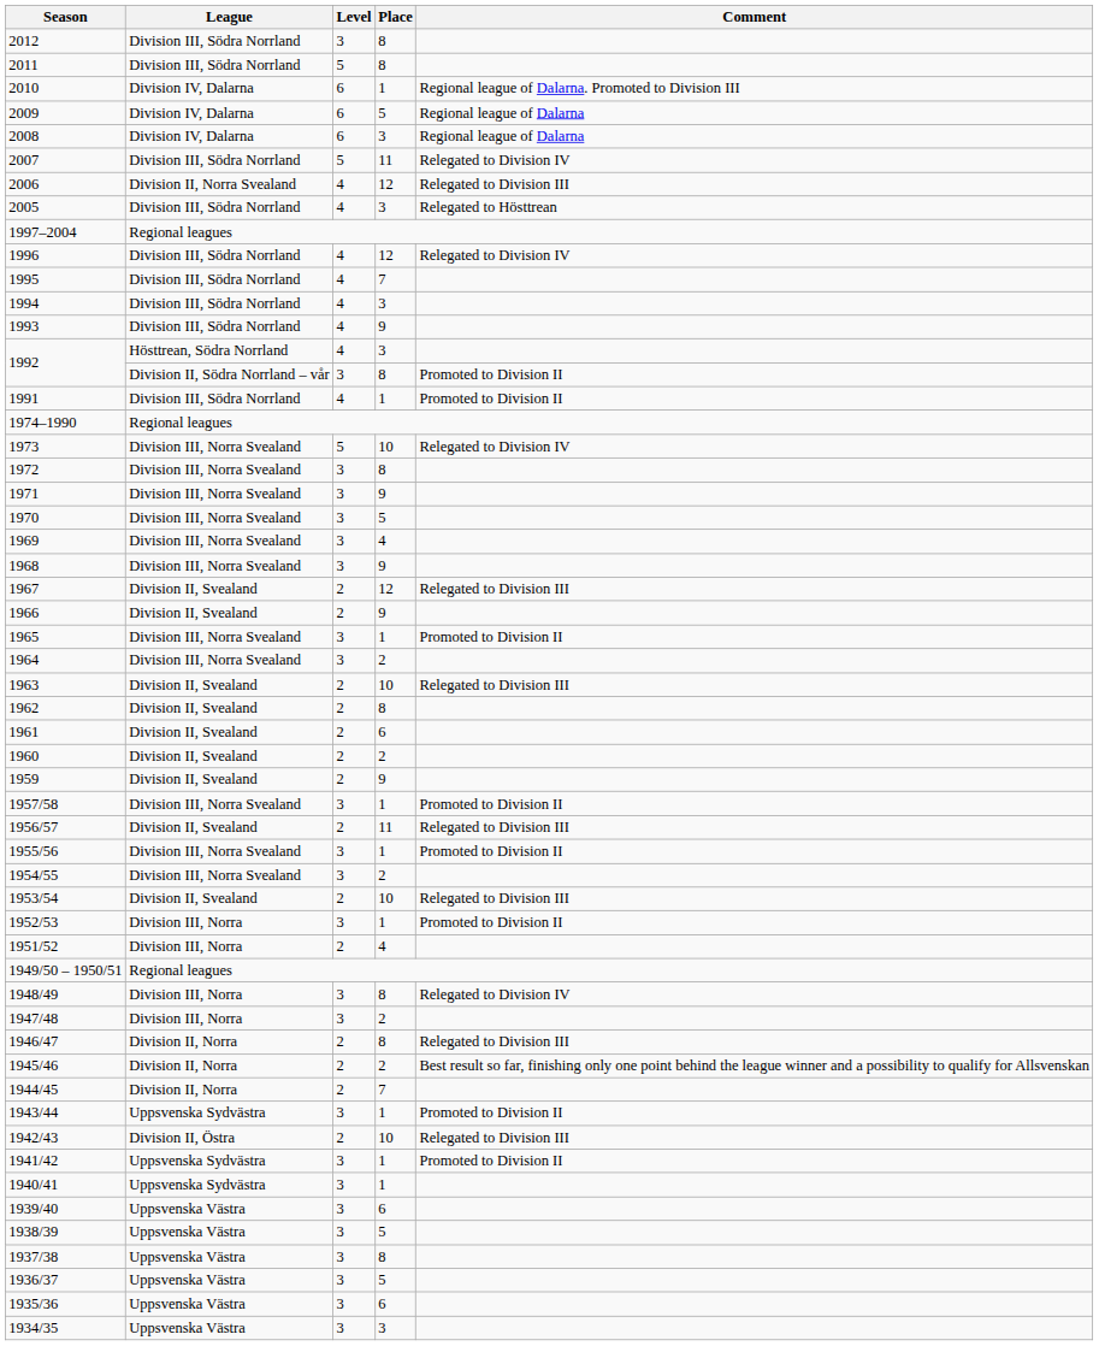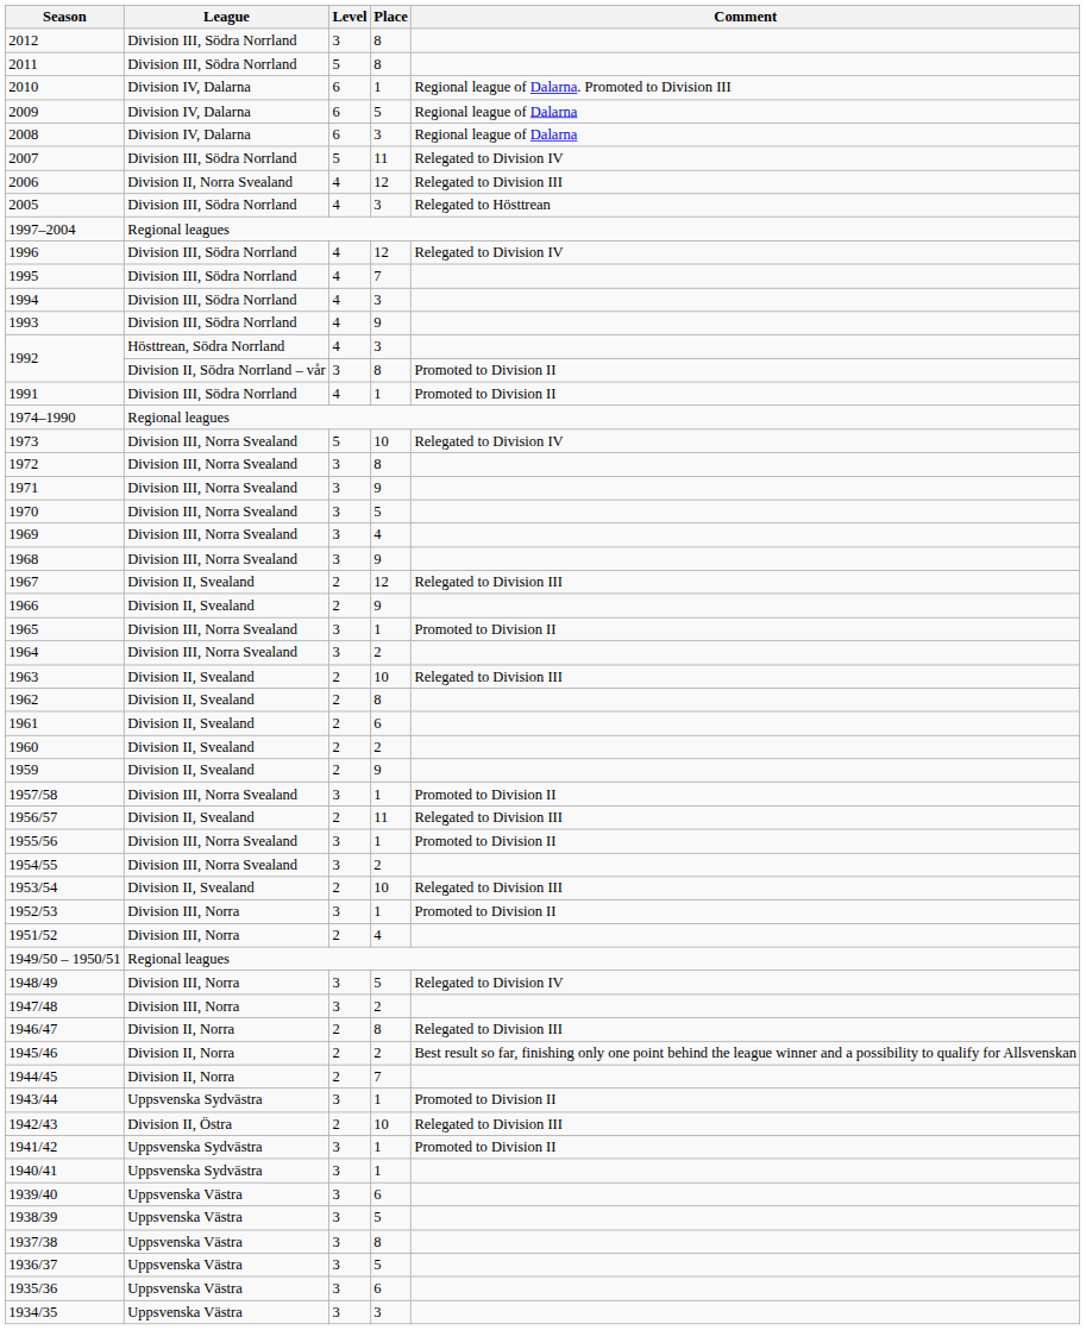 <table class="wikitable">
 <tr>
 <th>Season</th>
 <th>League</th>
 <th>Level</th>
 <th>Place</th>
 <th>Comment</th>
 </tr>
 <tr ---->
 <td>2012</td>
 <td>Division III, Södra Norrland</td>
 <td>3</td>
 <td>8</td>
 <td> </td>
 </tr>
 <tr ---->
 <td>2011</td>
 <td>Division III, Södra Norrland</td>
 <td>5</td>
 <td>8</td>
 <td> </td>
 </tr>
 <tr ---->
 <td>2010</td>
 <td>Division IV, Dalarna</td>
 <td>6</td>
 <td>1</td>
 <td>Regional league of <a href='#'>Dalarna</a>. Promoted to Division III</td>
 </tr>
 <tr ---->
 <td>2009</td>
 <td>Division IV, Dalarna</td>
 <td>6</td>
 <td>5</td>
 <td>Regional league of <a href='#'>Dalarna</a></td>
 </tr>
 <tr ---->
 <td>2008</td>
 <td>Division IV, Dalarna</td>
 <td>6</td>
 <td>3</td>
 <td>Regional league of <a href='#'>Dalarna</a></td>
 </tr>
 <tr ---->
 <td>2007</td>
 <td>Division III, Södra Norrland</td>
 <td>5</td>
 <td>11</td>
 <td>Relegated to Division IV</td>
 </tr>
 <tr ---->
 <td>2006</td>
 <td>Division II, Norra Svealand</td>
 <td>4</td>
 <td>12</td>
 <td>Relegated to Division III</td>
 </tr>
 <tr ---->
 <td>2005</td>
 <td>Division III, Södra Norrland</td>
 <td>4</td>
 <td>3</td>
 <td>Relegated to Hösttrean</td>
 </tr>
 <tr ---->
 <td>1997–2004</td>
 <td colspan="4">Regional leagues</td>
 </tr>
 <tr ---->
 <td>1996</td>
 <td>Division III, Södra Norrland</td>
 <td>4</td>
 <td>12</td>
 <td>Relegated to Division IV</td>
 </tr>
 <tr ---->
 <td>1995</td>
 <td>Division III, Södra Norrland</td>
 <td>4</td>
 <td>7</td>
 <td> </td>
 </tr>
 <tr ---->
 <td>1994</td>
 <td>Division III, Södra Norrland</td>
 <td>4</td>
 <td>3</td>
 <td> </td>
 </tr>
 <tr ---->
 <td>1993</td>
 <td>Division III, Södra Norrland</td>
 <td>4</td>
 <td>9</td>
 <td> </td>
 </tr>
 <tr ---->
 <td rowspan="2">1992</td>
 <td>Hösttrean, Södra Norrland</td>
 <td>4</td>
 <td>3</td>
 <td> </td>
 </tr>
 <tr ---->
 <td>Division II, Södra Norrland – vår</td>
 <td>3</td>
 <td>8</td>
 <td>Promoted to Division II</td>
 </tr>
 <tr ---->
 <td>1991</td>
 <td>Division III, Södra Norrland</td>
 <td>4</td>
 <td>1</td>
 <td>Promoted to Division II</td>
 </tr>
 <tr ---->
 <td>1974–1990</td>
 <td colspan="4">Regional leagues</td>
 </tr>
 <tr ---->
 <td>1973</td>
 <td>Division III, Norra Svealand</td>
 <td>5</td>
 <td>10</td>
 <td>Relegated to Division IV</td>
 </tr>
 <tr ---->
 <td>1972</td>
 <td>Division III, Norra Svealand</td>
 <td>3</td>
 <td>8</td>
 <td> </td>
 </tr>
 <tr ---->
 <td>1971</td>
 <td>Division III, Norra Svealand</td>
 <td>3</td>
 <td>9</td>
 <td> </td>
 </tr>
 <tr ---->
 <td>1970</td>
 <td>Division III, Norra Svealand</td>
 <td>3</td>
 <td>5</td>
 <td> </td>
 </tr>
 <tr ---->
 <td>1969</td>
 <td>Division III, Norra Svealand</td>
 <td>3</td>
 <td>4</td>
 <td> </td>
 </tr>
 <tr ---->
 <td>1968</td>
 <td>Division III, Norra Svealand</td>
 <td>3</td>
 <td>9</td>
 <td> </td>
 </tr>
 <tr ---->
 <td>1967</td>
 <td>Division II, Svealand</td>
 <td>2</td>
 <td>12</td>
 <td>Relegated to Division III</td>
 </tr>
 <tr ---->
 <td>1966</td>
 <td>Division II, Svealand</td>
 <td>2</td>
 <td>9</td>
 <td> </td>
 </tr>
 <tr ---->
 <td>1965</td>
 <td>Division III, Norra Svealand</td>
 <td>3</td>
 <td>1</td>
 <td>Promoted to Division II</td>
 </tr>
 <tr ---->
 <td>1964</td>
 <td>Division III, Norra Svealand</td>
 <td>3</td>
 <td>2</td>
 <td> </td>
 </tr>
 <tr ---->
 <td>1963</td>
 <td>Division II, Svealand</td>
 <td>2</td>
 <td>10</td>
 <td>Relegated to Division III</td>
 </tr>
 <tr ---->
 <td>1962</td>
 <td>Division II, Svealand</td>
 <td>2</td>
 <td>8</td>
 <td> </td>
 </tr>
 <tr ---->
 <td>1961</td>
 <td>Division II, Svealand</td>
 <td>2</td>
 <td>6</td>
 <td> </td>
 </tr>
 <tr ---->
 <td>1960</td>
 <td>Division II, Svealand</td>
 <td>2</td>
 <td>2</td>
 <td> </td>
 </tr>
 <tr ---->
 <td>1959</td>
 <td>Division II, Svealand</td>
 <td>2</td>
 <td>9</td>
 <td> </td>
 </tr>
 <tr ---->
 <td>1957/58</td>
 <td>Division III, Norra Svealand</td>
 <td>3</td>
 <td>1</td>
 <td>Promoted to Division II</td>
 </tr>
 <tr ---->
 <td>1956/57</td>
 <td>Division II, Svealand</td>
 <td>2</td>
 <td>11</td>
 <td>Relegated to Division III</td>
 </tr>
 <tr ---->
 <td>1955/56</td>
 <td>Division III, Norra Svealand</td>
 <td>3</td>
 <td>1</td>
 <td>Promoted to Division II</td>
 </tr>
 <tr ---->
 <td>1954/55</td>
 <td>Division III, Norra Svealand</td>
 <td>3</td>
 <td>2</td>
 <td> </td>
 </tr>
 <tr ---->
 <td>1953/54</td>
 <td>Division II, Svealand</td>
 <td>2</td>
 <td>10</td>
 <td>Relegated to Division III</td>
 </tr>
 <tr ---->
 <td>1952/53</td>
 <td>Division III, Norra</td>
 <td>3</td>
 <td>1</td>
 <td>Promoted to Division II</td>
 </tr>
 <tr ---->
 <td>1951/52</td>
 <td>Division III, Norra</td>
 <td>2</td>
 <td>4</td>
 <td> </td>
 </tr>
 <tr ---->
 <td>1949/50 – 1950/51</td>
 <td colspan="4">Regional leagues</td>
 </tr>
 <tr ---->
 <td>1948/49</td>
 <td>Division III, Norra</td>
 <td>3</td>
-<td>8</td>
+<td>5</td>
 <td>Relegated to Division IV</td>
 </tr>
 <tr ---->
 <td>1947/48</td>
 <td>Division III, Norra</td>
 <td>3</td>
 <td>2</td>
 <td> </td>
 </tr>
 <tr ---->
 <td>1946/47</td>
 <td>Division II, Norra</td>
 <td>2</td>
 <td>8</td>
 <td>Relegated to Division III</td>
 </tr>
 <tr ---->
 <td>1945/46</td>
 <td>Division II, Norra</td>
 <td>2</td>
 <td>2</td>
 <td>Best result so far, finishing only one point behind the league winner and a possibility to qualify for Allsvenskan</td>
 </tr>
 <tr ---->
 <td>1944/45</td>
 <td>Division II, Norra</td>
 <td>2</td>
 <td>7</td>
 <td> </td>
 </tr>
 <tr ---->
 <td>1943/44</td>
 <td>Uppsvenska Sydvästra</td>
 <td>3</td>
 <td>1</td>
 <td>Promoted to Division II</td>
 </tr>
 <tr ---->
 <td>1942/43</td>
 <td>Division II, Östra</td>
 <td>2</td>
 <td>10</td>
 <td>Relegated to Division III</td>
 </tr>
 <tr ---->
 <td>1941/42</td>
 <td>Uppsvenska Sydvästra</td>
 <td>3</td>
 <td>1</td>
 <td>Promoted to Division II</td>
 </tr>
 <tr ---->
 <td>1940/41</td>
 <td>Uppsvenska Sydvästra</td>
 <td>3</td>
 <td>1</td>
 <td> </td>
 </tr>
 <tr ---->
 <td>1939/40</td>
 <td>Uppsvenska Västra</td>
 <td>3</td>
 <td>6</td>
 <td> </td>
 </tr>
 <tr ---->
 <td>1938/39</td>
 <td>Uppsvenska Västra</td>
 <td>3</td>
 <td>5</td>
 <td> </td>
 </tr>
 <tr ---->
 <td>1937/38</td>
 <td>Uppsvenska Västra</td>
 <td>3</td>
 <td>8</td>
 <td> </td>
 </tr>
 <tr ---->
 <td>1936/37</td>
 <td>Uppsvenska Västra</td>
 <td>3</td>
 <td>5</td>
 <td> </td>
 </tr>
 <tr ---->
 <td>1935/36</td>
 <td>Uppsvenska Västra</td>
 <td>3</td>
 <td>6</td>
 <td> </td>
 </tr>
 <tr ---->
 <td>1934/35</td>
 <td>Uppsvenska Västra</td>
 <td>3</td>
 <td>3</td>
 <td> </td>
 </tr>
 </table>
